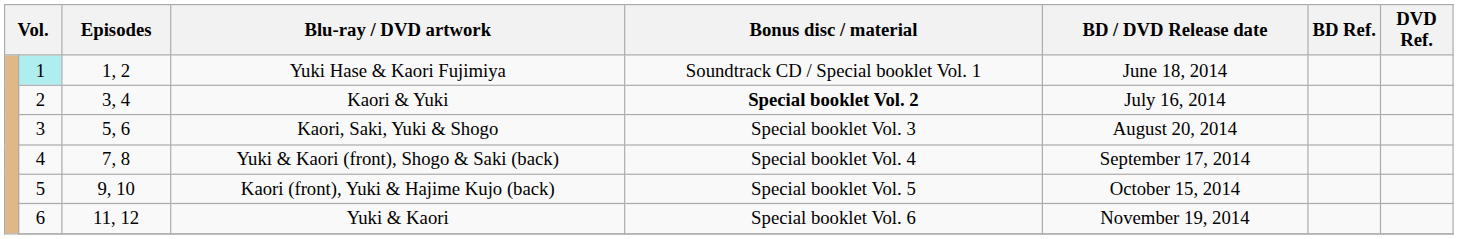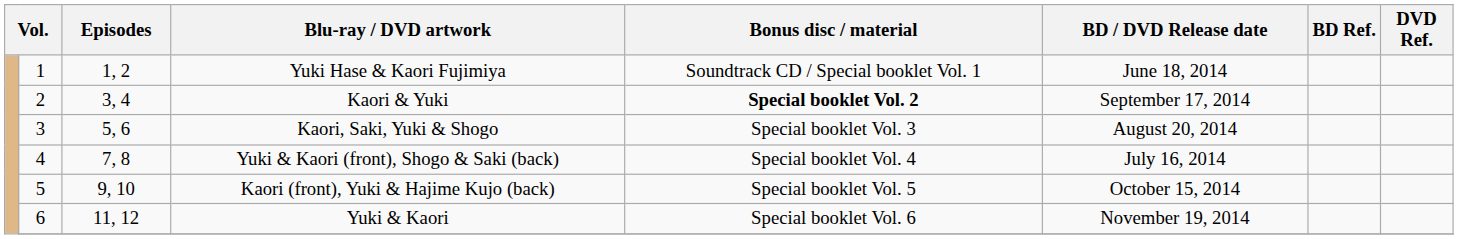 <table class="wikitable" style="text-align: center; width: 98%;">
 <tr>
 <th colspan="2">Vol.</th>
 <th>Episodes</th>
 <th>Blu-ray / DVD artwork</th>
 <th>Bonus disc / material</th>
 <th>BD / DVD Release date</th>
 <th width="5%">BD Ref.</th>
 <th width="5%">DVD Ref.</th>
 </tr>
 <tr>
 <td rowspan="10" width="1%" style="background: BurlyWood;"></td>
-<td style="background: paleturquoise;">1</td>
+<td>1</td>
 <td>1, 2</td>
 <td>Yuki Hase & Kaori Fujimiya</td>
 <td>Soundtrack CD / Special booklet Vol. 1</td>
 <td>June 18, 2014</td>
 <td></td>
 <td></td>
 </tr>
 <tr>
 <td>2</td>
 <td>3, 4</td>
 <td>Kaori & Yuki</td>
 <td><strong>Special booklet Vol. 2</strong></td>
-<td>July 16, 2014</td>
+<td>September 17, 2014</td>
 <td></td>
 <td></td>
 </tr>
 <tr>
 <td>3</td>
 <td>5, 6</td>
 <td>Kaori, Saki, Yuki & Shogo</td>
 <td>Special booklet Vol. 3</td>
 <td>August 20, 2014</td>
 <td></td>
 <td></td>
 </tr>
 <tr>
 <td>4</td>
 <td>7, 8</td>
 <td>Yuki & Kaori (front), Shogo & Saki (back)</td>
 <td>Special booklet Vol. 4</td>
-<td>September 17, 2014</td>
+<td>July 16, 2014</td>
 <td></td>
 <td></td>
 </tr>
 <tr>
 <td>5</td>
 <td>9, 10</td>
 <td>Kaori (front), Yuki & Hajime Kujo (back)</td>
 <td>Special booklet Vol. 5</td>
 <td>October 15, 2014</td>
 <td></td>
 <td></td>
 </tr>
 <tr>
 <td>6</td>
 <td>11, 12</td>
 <td>Yuki & Kaori</td>
 <td>Special booklet Vol. 6</td>
 <td>November 19, 2014</td>
 <td></td>
 <td></td>
 </tr>
 <tr>
 </tr>
 </table>
